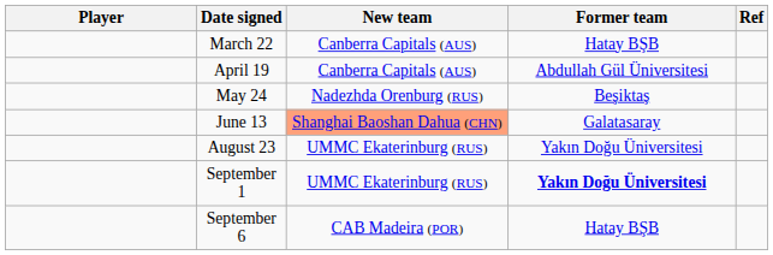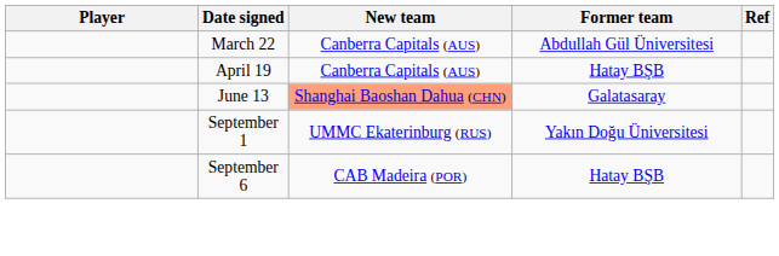 <table class="wikitable sortable" style="text-align:center">
 <tr>
 <th style="width:180px">Player</th>
 <th style="width:80px">Date signed</th>
 <th style="width:210px">New team</th>
 <th style="width:215px">Former team</th>
 <th class="unsortable">Ref</th>
 </tr>
 <tr>
 <td align="left"> </td>
 <td align="center">March 22</td>
 <td align="center"><a href='#'>Canberra Capitals</a> <small>(<a href='#'>AUS</a>)</small></td>
-<td align="center"><a href='#'>Hatay BŞB</a></td>
+<td align="center"><a href='#'>Abdullah Gül Üniversitesi</a></td>
 <td align="center"></td>
 </tr>
 <tr>
 <td align="left"> </td>
 <td align="center">April 19</td>
 <td align="center"><a href='#'>Canberra Capitals</a> <small>(<a href='#'>AUS</a>)</small></td>
-<td align="center"><a href='#'>Abdullah Gül Üniversitesi</a></td>
-<td align="center"></td>
-</tr>
-<tr>
-<td align="left"> </td>
-<td align="center">May 24</td>
-<td align="center"><a href='#'>Nadezhda Orenburg</a> <small>(<a href='#'>RUS</a>)</small></td>
-<td align="center"><a href='#'>Beşiktaş</a></td>
+<td align="center"><a href='#'>Hatay BŞB</a></td>
 <td align="center"></td>
 </tr>
 <tr>
 <td align="left"> </td>
 <td align="center">June 13</td>
 <td align="center" style="background: lightsalmon;"><a href='#'>Shanghai Baoshan Dahua</a> <small>(<a href='#'>CHN</a>)</small></td>
 <td align="center"><a href='#'>Galatasaray</a></td>
 <td align="center"></td>
 </tr>
 <tr>
 <td align="left"> </td>
-<td align="center">August 23</td>
+<td align="center">September 1</td>
 <td align="center"><a href='#'>UMMC Ekaterinburg</a> <small>(<a href='#'>RUS</a>)</small></td>
 <td align="center"><a href='#'>Yakın Doğu Üniversitesi</a></td>
-<td align="center"></td>
-</tr>
-<tr>
-<td align="left"> </td>
-<td align="center">September 1</td>
-<td align="center"><a href='#'>UMMC Ekaterinburg</a> <small>(<a href='#'>RUS</a>)</small></td>
-<td align="center"><strong><a href='#'>Yakın Doğu Üniversitesi</a></strong></td>
 <td align="center"></td>
 </tr>
 <tr>
 <td align="left"> </td>
 <td align="center">September 6</td>
 <td align="center"><a href='#'>CAB Madeira</a> <small>(<a href='#'>POR</a>)</small></td>
 <td align="center"><a href='#'>Hatay BŞB</a></td>
 <td align="center"></td>
 </tr>
 </table>
